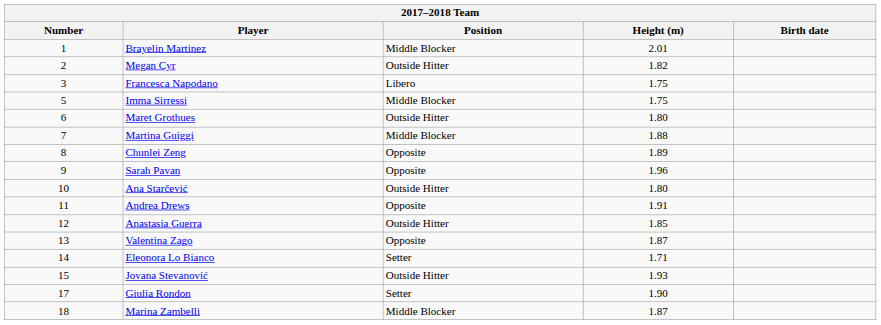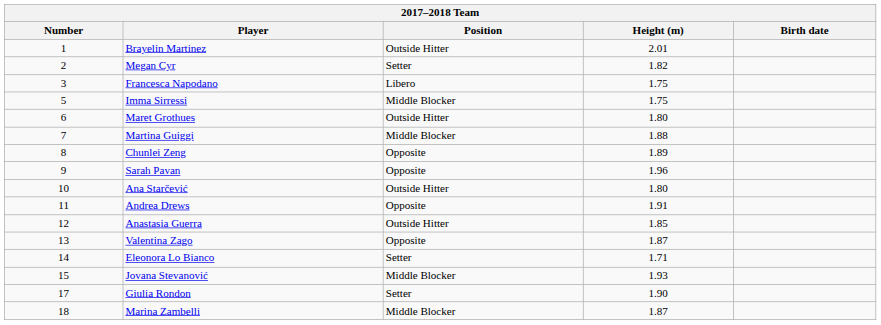 <table class="wikitable" style="width:100%;">
 <tr>
 <th colspan=5><strong>2017–2018 Team</strong></th>
 </tr>
 <tr>
 <th>Number</th>
 <th>Player</th>
 <th>Position</th>
 <th>Height (m)</th>
 <th>Birth date</th>
 </tr>
 <tr>
 <td align=center>1</td>
 <td> <a href='#'>Brayelin Martinez</a></td>
-<td>Middle Blocker</td>
+<td>Outside Hitter</td>
 <td align=center>2.01</td>
 <td></td>
 </tr>
 <tr>
 <td align=center>2</td>
 <td> <a href='#'>Megan Cyr</a></td>
-<td>Outside Hitter</td>
+<td>Setter</td>
 <td align=center>1.82</td>
 <td></td>
 </tr>
 <tr>
 <td align=center>3</td>
 <td> <a href='#'>Francesca Napodano</a></td>
 <td>Libero</td>
 <td align=center>1.75</td>
 <td></td>
 </tr>
 <tr>
 <td align=center>5</td>
 <td> <a href='#'>Imma Sirressi</a></td>
 <td>Middle Blocker</td>
 <td align=center>1.75</td>
 <td></td>
 </tr>
 <tr>
 <td align=center>6</td>
 <td> <a href='#'>Maret Grothues</a></td>
 <td>Outside Hitter</td>
 <td align=center>1.80</td>
 <td></td>
 </tr>
 <tr>
 <td align=center>7</td>
 <td> <a href='#'>Martina Guiggi</a></td>
 <td>Middle Blocker</td>
 <td align=center>1.88</td>
 <td></td>
 </tr>
 <tr>
 <td align=center>8</td>
 <td> <a href='#'>Chunlei Zeng</a></td>
 <td>Opposite</td>
 <td align=center>1.89</td>
 <td></td>
 </tr>
 <tr>
 <td align=center>9</td>
 <td> <a href='#'>Sarah Pavan</a></td>
 <td>Opposite</td>
 <td align=center>1.96</td>
 <td></td>
 </tr>
 <tr>
 <td align=center>10</td>
 <td> <a href='#'>Ana Starčević</a></td>
 <td>Outside Hitter</td>
 <td align=center>1.80</td>
 <td></td>
 </tr>
 <tr>
 <td align=center>11</td>
 <td> <a href='#'>Andrea Drews</a></td>
 <td>Opposite</td>
 <td align=center>1.91</td>
 <td></td>
 </tr>
 <tr>
 <td align=center>12</td>
 <td> <a href='#'>Anastasia Guerra</a></td>
 <td>Outside Hitter</td>
 <td align=center>1.85</td>
 <td></td>
 </tr>
 <tr>
 <td align=center>13</td>
 <td> <a href='#'>Valentina Zago</a></td>
 <td>Opposite</td>
 <td align=center>1.87</td>
 <td></td>
 </tr>
 <tr>
 <td align=center>14</td>
 <td> <a href='#'>Eleonora Lo Bianco</a></td>
 <td>Setter</td>
 <td align=center>1.71</td>
 <td></td>
 </tr>
 <tr>
 <td align=center>15</td>
 <td> <a href='#'>Jovana Stevanović</a></td>
-<td>Outside Hitter</td>
+<td>Middle Blocker</td>
 <td align=center>1.93</td>
 <td></td>
 </tr>
 <tr>
 <td align=center>17</td>
 <td> <a href='#'>Giulia Rondon</a></td>
 <td>Setter</td>
 <td align=center>1.90</td>
 <td></td>
 </tr>
 <tr>
 <td align=center>18</td>
 <td> <a href='#'>Marina Zambelli</a></td>
 <td>Middle Blocker</td>
 <td align=center>1.87</td>
 <td></td>
 </tr>
 </table>
